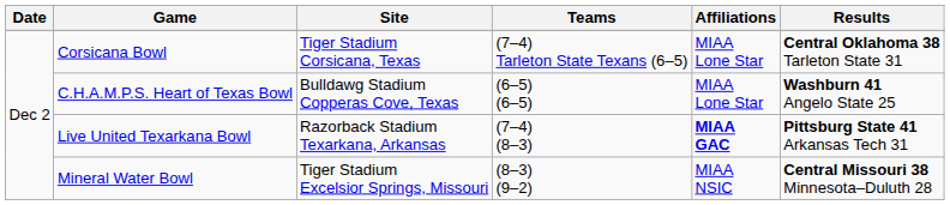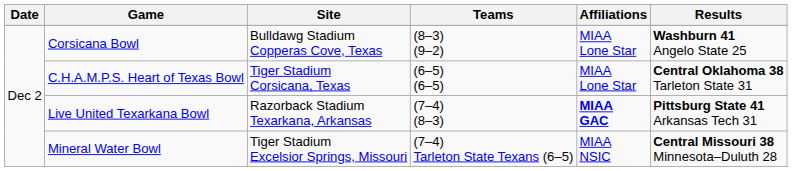 <table class="wikitable" style="font-size:90%">
 <tr>
 <th>Date</th>
 <th>Game</th>
 <th>Site</th>
 <th>Teams</th>
 <th>Affiliations</th>
 <th>Results</th>
 </tr>
 <tr>
 </tr>
 <tr>
 <td rowspan=4 style=white-space:nowrap>Dec 2</td>
 <td><a href='#'>Corsicana Bowl</a></td>
-<td><a href='#'>Tiger Stadium</a><br><a href='#'>Corsicana, Texas</a></td>
-<td> (7–4) <br><a href='#'>Tarleton State Texans</a> (6–5)</td>
+<td>Bulldawg Stadium<br><a href='#'>Copperas Cove, Texas</a></td>
+<td> (8–3)<br> (9–2)</td>
 <td><a href='#'>MIAA</a> <br> <a href='#'>Lone Star</a></td>
-<td><strong>Central Oklahoma 38</strong><br>Tarleton State 31</td>
+<td><strong>Washburn 41</strong><br>Angelo State 25</td>
 </tr>
 <tr>
 <td><a href='#'>C.H.A.M.P.S. Heart of Texas Bowl</a></td>
-<td>Bulldawg Stadium<br><a href='#'>Copperas Cove, Texas</a></td>
+<td><a href='#'>Tiger Stadium</a><br><a href='#'>Corsicana, Texas</a></td>
 <td> (6–5)<br> (6–5)</td>
 <td><a href='#'>MIAA</a> <br> <a href='#'>Lone Star</a></td>
-<td><strong>Washburn 41</strong><br>Angelo State 25</td>
+<td><strong>Central Oklahoma 38</strong><br>Tarleton State 31</td>
 </tr>
 <tr>
 <td><a href='#'>Live United Texarkana Bowl</a></td>
 <td>Razorback Stadium<br><a href='#'>Texarkana, Arkansas</a></td>
 <td> (7–4)<br> (8–3)</td>
 <td><strong><a href='#'>MIAA</a><br><a href='#'>GAC</a></strong></td>
 <td style=white-space:nowrap><strong>Pittsburg State 41</strong><br>Arkansas Tech 31</td>
 </tr>
 <tr>
 <td><a href='#'>Mineral Water Bowl</a></td>
 <td>Tiger Stadium<br><a href='#'>Excelsior Springs, Missouri</a></td>
-<td> (8–3)<br> (9–2)</td>
+<td> (7–4) <br><a href='#'>Tarleton State Texans</a> (6–5)</td>
 <td><a href='#'>MIAA</a><br><a href='#'>NSIC</a></td>
 <td style=white-space:nowrap><strong>Central Missouri 38</strong><br>Minnesota–Duluth 28</td>
 </tr>
 </table>
